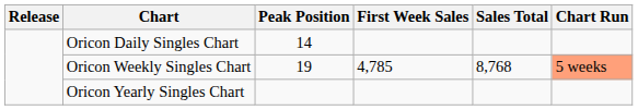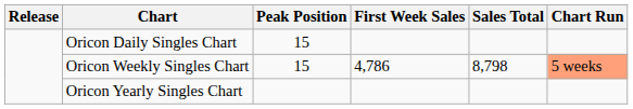 <table class="wikitable">
 <tr>
 <th>Release</th>
 <th>Chart</th>
 <th>Peak Position</th>
 <th>First Week Sales</th>
 <th>Sales Total</th>
 <th>Chart Run</th>
 </tr>
 <tr>
 <td rowspan="3"></td>
 <td>Oricon Daily Singles Chart</td>
-<td align="center">14</td>
+<td align="center">15</td>
 <td></td>
 <td></td>
 <td></td>
 </tr>
 <tr>
 <td>Oricon Weekly Singles Chart</td>
-<td align="center">19</td>
-<td>4,785</td>
-<td>8,768</td>
+<td align="center">15</td>
+<td>4,786</td>
+<td>8,798</td>
 <td style="background: lightsalmon;">5 weeks</td>
 </tr>
 <tr>
 <td>Oricon Yearly Singles Chart</td>
 <td align="center"></td>
 <td></td>
 <td></td>
 <td></td>
 </tr>
 </table>
